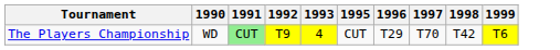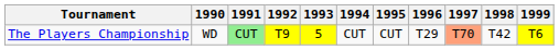 <table class="wikitable" style="font-size:95%;text-align:center;">
 <tr>
 <th>Tournament</th>
 <th>1990</th>
 <th>1991</th>
 <th>1992</th>
 <th>1993</th>
+<th>1994</th>
 <th>1995</th>
 <th>1996</th>
 <th>1997</th>
 <th>1998</th>
 <th>1999</th>
 </tr>
 <tr>
 <td align=left><a href='#'>The Players Championship</a></td>
 <td>WD</td>
 <td style="background: lightgreen;">CUT</td>
 <td style="background:yellow;">T9</td>
-<td style="background:yellow;">4</td>
+<td style="background:yellow;">5</td>
+<td>CUT</td>
 <td>CUT</td>
 <td>T29</td>
-<td>T70</td>
+<td style="background: lightsalmon;">T70</td>
 <td>T42</td>
 <td style="background:yellow;">T6</td>
 </tr>
 </table>
